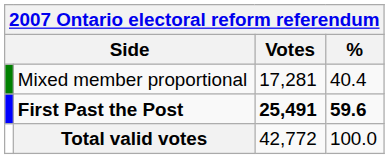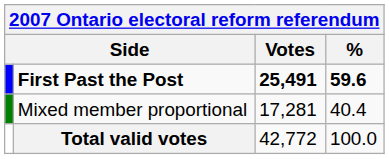 <table class="wikitable" style="font-size: 95%; clear:both">
 <tr style="background-color:#E9E9E9">
 <th colspan=4><a href='#'>2007 Ontario electoral reform referendum</a></th>
 </tr>
 <tr style="background-color:#E9E9E9">
 <th colspan=2 style="width: 130px">Side</th>
 <th style="width: 50px">Votes</th>
 <th style="width: 40px">%</th>
 </tr>
 <tr>
+<td bgcolor="blue"></td>
+<td><strong>First Past the Post</strong></td>
+<td><strong>25,491</strong></td>
+<td><strong>59.6</strong></td>
+</tr>
+<tr>
 <td bgcolor="green"></td>
 <td>Mixed member proportional</td>
 <td>17,281</td>
 <td>40.4</td>
-</tr>
-<tr>
-<td bgcolor="blue"></td>
-<td><strong>First Past the Post</strong></td>
-<td><strong>25,491</strong></td>
-<td><strong>59.6</strong></td>
 </tr>
 <tr>
 <td bgcolor="white"></td>
 <th>Total valid votes</th>
 <td>42,772</td>
 <td>100.0</td>
 </tr>
 </table>
